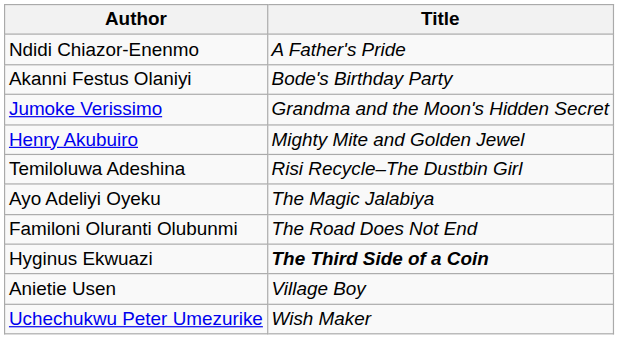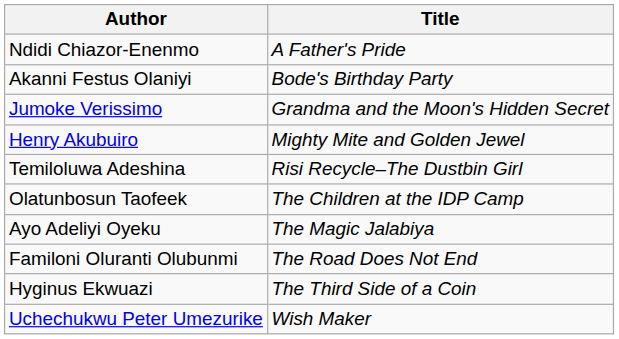 <table class="wikitable">
 <tr>
 <th>Author</th>
 <th>Title</th>
 </tr>
 <tr>
 <td>Ndidi Chiazor-Enenmo</td>
 <td><em>A Father's Pride</em></td>
 </tr>
 <tr>
 <td>Akanni Festus Olaniyi</td>
 <td><em>Bode's Birthday Party</em></td>
 </tr>
 <tr>
 <td><a href='#'>Jumoke Verissimo</a></td>
 <td><em>Grandma and the Moon's Hidden Secret</em></td>
 </tr>
 <tr>
 <td><a href='#'>Henry Akubuiro</a></td>
 <td><em>Mighty Mite and Golden Jewel</em></td>
 </tr>
 <tr>
 <td>Temiloluwa Adeshina</td>
 <td><em>Risi Recycle–The Dustbin Girl</em></td>
 </tr>
 <tr>
+<td>Olatunbosun Taofeek</td>
+<td><em>The Children at the IDP Camp</em></td>
+</tr>
+<tr>
 <td>Ayo Adeliyi Oyeku</td>
 <td><em>The Magic Jalabiya</em></td>
 </tr>
 <tr>
 <td>Familoni Oluranti Olubunmi</td>
 <td><em>The Road Does Not End</em></td>
 </tr>
 <tr>
 <td>Hyginus Ekwuazi</td>
-<td><strong><em>The Third Side of a Coin</em></strong></td>
-</tr>
-<tr>
-<td>Anietie Usen</td>
-<td><em>Village Boy</em></td>
+<td><em>The Third Side of a Coin</em></td>
 </tr>
 <tr>
 <td><a href='#'>Uchechukwu Peter Umezurike</a></td>
 <td><em>Wish Maker</em></td>
 </tr>
 </table>
